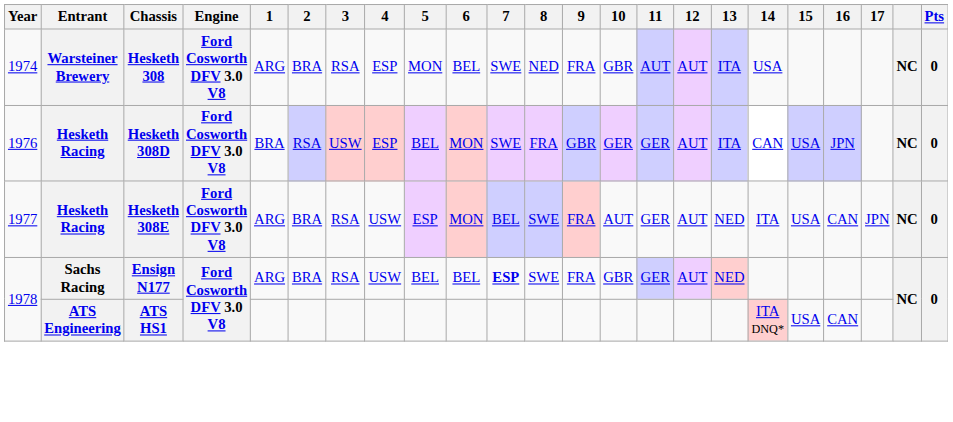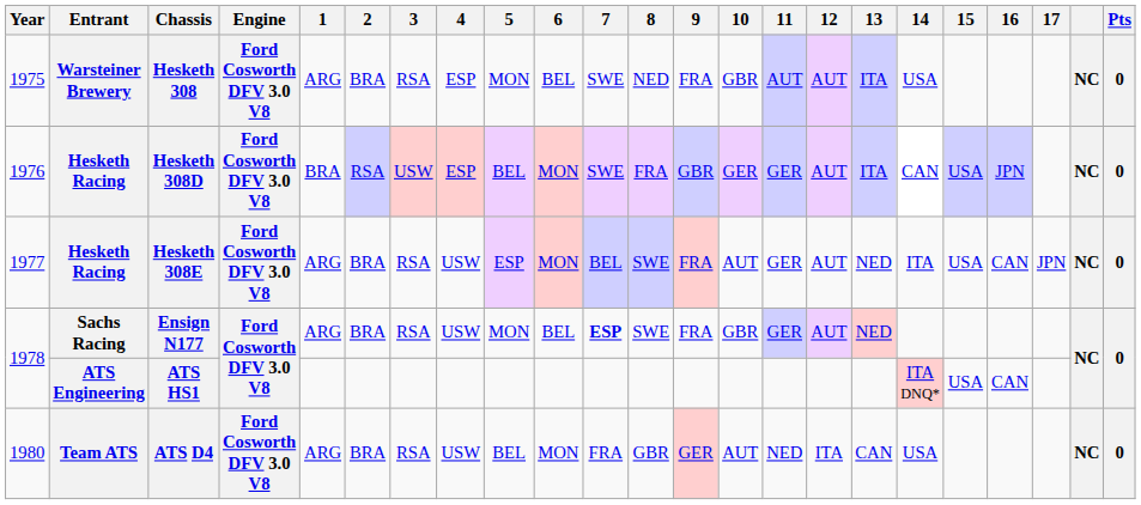 <table class="wikitable" style="text-align:center; font-size:90%">
 <tr>
 <th>Year</th>
 <th>Entrant</th>
 <th>Chassis</th>
 <th>Engine</th>
 <th>1</th>
 <th>2</th>
 <th>3</th>
 <th>4</th>
 <th>5</th>
 <th>6</th>
 <th>7</th>
 <th>8</th>
 <th>9</th>
 <th>10</th>
 <th>11</th>
 <th>12</th>
 <th>13</th>
 <th>14</th>
 <th>15</th>
 <th>16</th>
 <th>17</th>
 <th></th>
 <th><a href='#'>Pts</a></th>
 </tr>
 <tr>
-<td><a href='#'>1974</a></td>
+<td><a href='#'>1975</a></td>
 <th><a href='#'>Warsteiner Brewery</a></th>
 <th><a href='#'>Hesketh</a> <a href='#'>308</a></th>
 <th><a href='#'>Ford Cosworth DFV</a> 3.0 <a href='#'>V8</a></th>
 <td><a href='#'>ARG</a></td>
 <td><a href='#'>BRA</a></td>
 <td><a href='#'>RSA</a></td>
 <td><a href='#'>ESP</a></td>
 <td><a href='#'>MON</a></td>
 <td><a href='#'>BEL</a></td>
 <td><a href='#'>SWE</a></td>
 <td><a href='#'>NED</a></td>
 <td><a href='#'>FRA</a></td>
 <td><a href='#'>GBR</a></td>
 <td style="background:#cfcfff;"><a href='#'>AUT</a><br></td>
 <td style="background:#efcfff;"><a href='#'>AUT</a><br></td>
 <td style="background:#cfcfff;"><a href='#'>ITA</a><br></td>
 <td><a href='#'>USA</a></td>
 <td></td>
 <td></td>
 <td></td>
 <th>NC</th>
 <th>0</th>
 </tr>
 <tr>
 <td><a href='#'>1976</a></td>
 <th><a href='#'>Hesketh Racing</a></th>
 <th><a href='#'>Hesketh</a> <a href='#'>308D</a></th>
 <th><a href='#'>Ford Cosworth DFV</a> 3.0 <a href='#'>V8</a></th>
 <td><a href='#'>BRA</a></td>
 <td style="background:#cfcfff;"><a href='#'>RSA</a><br></td>
 <td style="background:#ffcfcf;"><a href='#'>USW</a><br></td>
 <td style="background:#ffcfcf;"><a href='#'>ESP</a><br></td>
 <td style="background:#efcfff;"><a href='#'>BEL</a><br></td>
 <td style="background:#ffcfcf;"><a href='#'>MON</a><br></td>
 <td style="background:#efcfff;"><a href='#'>SWE</a><br></td>
 <td style="background:#efcfff;"><a href='#'>FRA</a><br></td>
 <td style="background:#cfcfff;"><a href='#'>GBR</a><br></td>
 <td style="background:#efcfff;"><a href='#'>GER</a><br></td>
 <td style="background:#cfcfff;"><a href='#'>GER</a><br></td>
 <td style="background:#efcfff;"><a href='#'>AUT</a><br></td>
 <td style="background:#cfcfff;"><a href='#'>ITA</a><br></td>
 <td style="background:white;"><a href='#'>CAN</a><br></td>
 <td style="background:#cfcfff;"><a href='#'>USA</a><br></td>
 <td style="background:#cfcfff;"><a href='#'>JPN</a><br></td>
 <td></td>
 <th>NC</th>
 <th>0</th>
 </tr>
 <tr>
 <td><a href='#'>1977</a></td>
 <th><a href='#'>Hesketh Racing</a></th>
 <th><a href='#'>Hesketh</a> <a href='#'>308E</a></th>
 <th><a href='#'>Ford Cosworth DFV</a> 3.0 <a href='#'>V8</a></th>
 <td><a href='#'>ARG</a></td>
 <td><a href='#'>BRA</a></td>
 <td><a href='#'>RSA</a></td>
 <td><a href='#'>USW</a></td>
 <td style="background:#efcfff;"><a href='#'>ESP</a><br></td>
 <td style="background:#ffcfcf;"><a href='#'>MON</a><br></td>
 <td style="background:#cfcfff;"><a href='#'>BEL</a><br></td>
 <td style="background:#cfcfff;"><a href='#'>SWE</a><br></td>
 <td style="background:#ffcfcf;"><a href='#'>FRA</a><br></td>
 <td><a href='#'>AUT</a></td>
 <td><a href='#'>GER</a></td>
 <td><a href='#'>AUT</a></td>
 <td><a href='#'>NED</a></td>
 <td><a href='#'>ITA</a></td>
 <td><a href='#'>USA</a></td>
 <td><a href='#'>CAN</a></td>
 <td><a href='#'>JPN</a></td>
 <th>NC</th>
 <th>0</th>
 </tr>
 <tr>
 <td rowspan=2><a href='#'>1978</a></td>
 <th>Sachs Racing</th>
 <th><a href='#'>Ensign</a> <a href='#'>N177</a></th>
 <th rowspan=2><a href='#'>Ford Cosworth DFV</a> 3.0 <a href='#'>V8</a></th>
 <td><a href='#'>ARG</a></td>
 <td><a href='#'>BRA</a></td>
 <td><a href='#'>RSA</a></td>
 <td><a href='#'>USW</a></td>
-<td><a href='#'>BEL</a></td>
+<td><a href='#'>MON</a></td>
 <td><a href='#'>BEL</a></td>
 <td><strong><a href='#'>ESP</a></strong></td>
 <td><a href='#'>SWE</a></td>
 <td><a href='#'>FRA</a></td>
 <td><a href='#'>GBR</a></td>
 <td style="background:#cfcfff;"><a href='#'>GER</a><br></td>
 <td style="background:#efcfff;"><a href='#'>AUT</a><br></td>
 <td style="background:#ffcfcf;"><a href='#'>NED</a><br></td>
 <td></td>
 <td></td>
 <td></td>
 <td></td>
 <th rowspan=2>NC</th>
 <th rowspan=2>0</th>
 </tr>
 <tr>
 <th><a href='#'>ATS Engineering</a></th>
 <th><a href='#'>ATS</a> <a href='#'>HS1</a></th>
 <td></td>
 <td></td>
 <td></td>
 <td></td>
 <td></td>
 <td></td>
 <td></td>
 <td></td>
 <td></td>
 <td></td>
 <td></td>
 <td></td>
 <td></td>
 <td style="background:#ffcfcf;"><a href='#'>ITA</a><br><small>DNQ*</small></td>
 <td><a href='#'>USA</a></td>
 <td><a href='#'>CAN</a></td>
 <td></td>
 </tr>
+<tr>
+<td><a href='#'>1980</a></td>
+<th><a href='#'>Team ATS</a></th>
+<th><a href='#'>ATS</a> <a href='#'>D4</a></th>
+<th><a href='#'>Ford Cosworth DFV</a> 3.0 <a href='#'>V8</a></th>
+<td><a href='#'>ARG</a></td>
+<td><a href='#'>BRA</a></td>
+<td><a href='#'>RSA</a></td>
+<td><a href='#'>USW</a></td>
+<td><a href='#'>BEL</a></td>
+<td><a href='#'>MON</a></td>
+<td><a href='#'>FRA</a></td>
+<td><a href='#'>GBR</a></td>
+<td style="background:#ffcfcf;"><a href='#'>GER</a><br></td>
+<td><a href='#'>AUT</a></td>
+<td><a href='#'>NED</a></td>
+<td><a href='#'>ITA</a></td>
+<td><a href='#'>CAN</a></td>
+<td><a href='#'>USA</a></td>
+<td></td>
+<td></td>
+<td></td>
+<th>NC</th>
+<th>0</th>
+</tr>
 </table>
